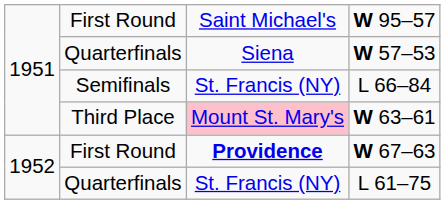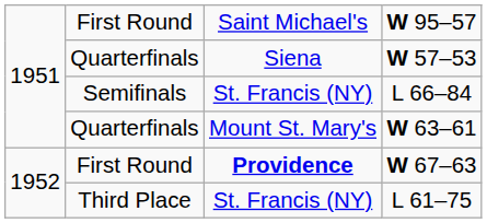 <table class="wikitable" style="text-align: center;">
 <tr>
 <td rowspan="4">1951</td>
 <td>First Round</td>
 <td><a href='#'>Saint Michael's</a></td>
 <td><strong>W</strong> 95–57</td>
 </tr>
 <tr>
 <td>Quarterfinals</td>
 <td><a href='#'>Siena</a></td>
 <td><strong>W</strong> 57–53</td>
 </tr>
 <tr>
 <td>Semifinals</td>
 <td><a href='#'>St. Francis (NY)</a></td>
 <td>L 66–84</td>
 </tr>
 <tr>
-<td>Third Place</td>
-<td style="background: pink;"><a href='#'>Mount St. Mary's</a></td>
+<td>Quarterfinals</td>
+<td><a href='#'>Mount St. Mary's</a></td>
 <td><strong>W</strong> 63–61</td>
 </tr>
 <tr>
 <td rowspan="2">1952</td>
 <td>First Round</td>
 <td><strong><a href='#'>Providence</a></strong></td>
 <td><strong>W</strong> 67–63</td>
 </tr>
 <tr>
-<td>Quarterfinals</td>
+<td>Third Place</td>
 <td><a href='#'>St. Francis (NY)</a></td>
 <td>L 61–75</td>
 </tr>
 </table>
